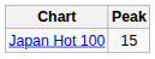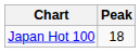 <table class="wikitable">
 <tr>
 <th>Chart</th>
 <th>Peak</th>
 </tr>
 <tr>
 <td><a href='#'>Japan Hot 100</a></td>
-<td style="text-align:center;">15</td>
+<td style="text-align:center;">18</td>
 </tr>
 </table>
